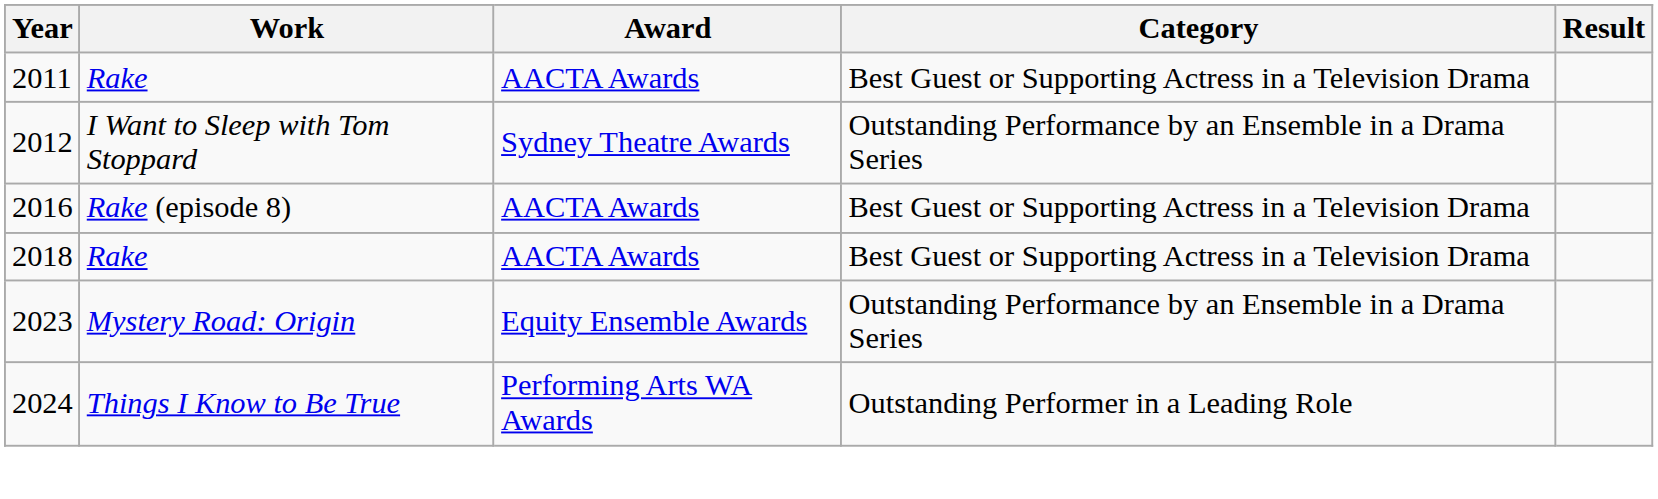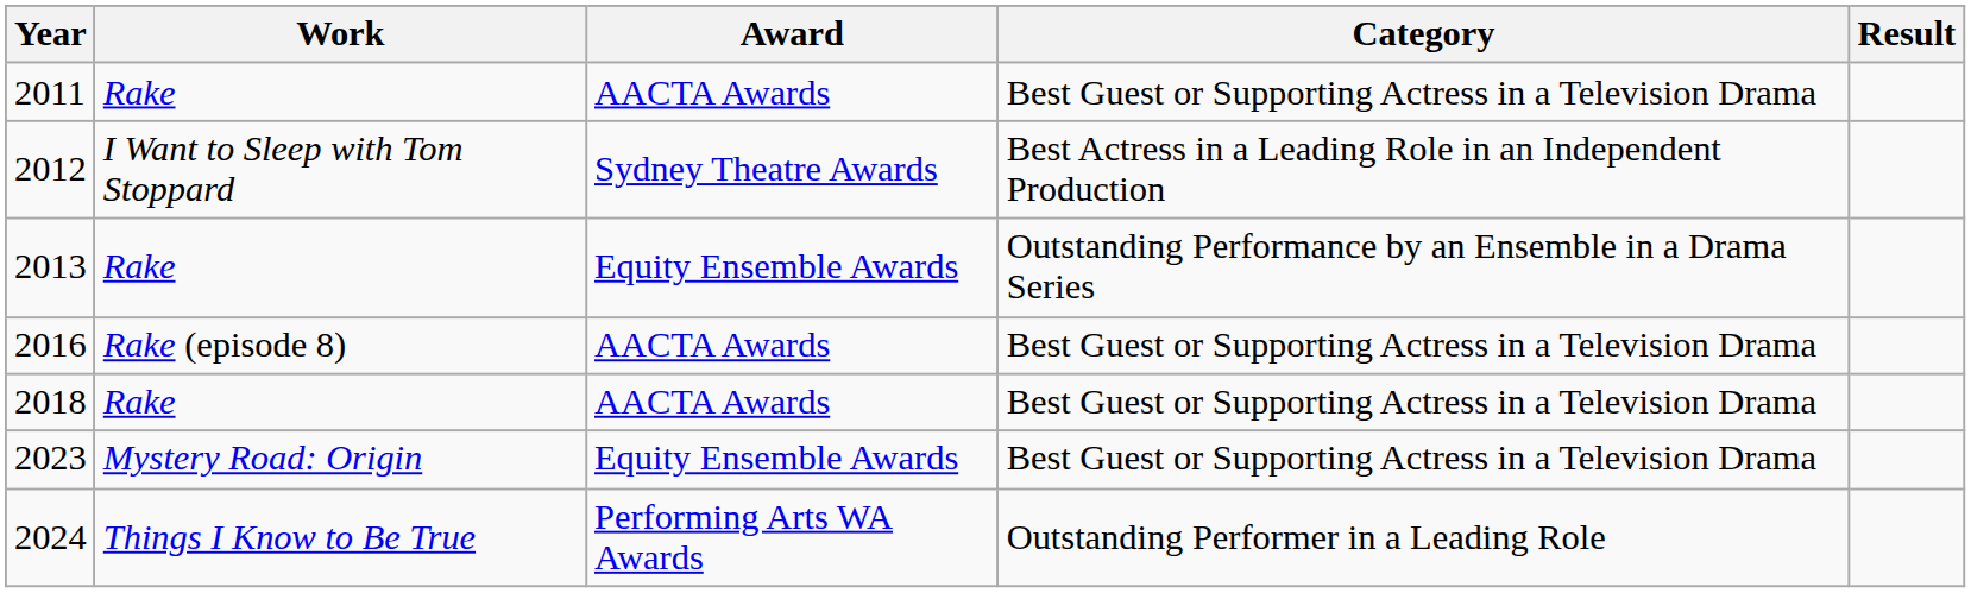 <table class=wikitable>
 <tr>
 <th>Year</th>
 <th>Work</th>
 <th>Award</th>
 <th>Category</th>
 <th>Result</th>
 </tr>
 <tr>
 <td>2011</td>
 <td><em><a href='#'>Rake</a></em></td>
 <td><a href='#'>AACTA Awards</a></td>
 <td>Best Guest or Supporting Actress in a Television Drama</td>
 <td></td>
 </tr>
 <tr>
 <td>2012</td>
 <td><em>I Want to Sleep with Tom Stoppard</em></td>
 <td><a href='#'>Sydney Theatre Awards</a></td>
+<td>Best Actress in a Leading Role in an Independent Production</td>
+<td></td>
+</tr>
+<tr>
+<td>2013</td>
+<td><em><a href='#'>Rake</a></em></td>
+<td><a href='#'>Equity Ensemble Awards</a></td>
 <td>Outstanding Performance by an Ensemble in a Drama Series</td>
 <td></td>
 </tr>
 <tr>
 <td>2016</td>
 <td><em><a href='#'>Rake</a></em> (episode 8)</td>
 <td><a href='#'>AACTA Awards</a></td>
 <td>Best Guest or Supporting Actress in a Television Drama</td>
 <td></td>
 </tr>
 <tr>
 <td>2018</td>
 <td><em><a href='#'>Rake</a></em></td>
 <td><a href='#'>AACTA Awards</a></td>
 <td>Best Guest or Supporting Actress in a Television Drama</td>
 <td></td>
 </tr>
 <tr>
 <td>2023</td>
 <td><em><a href='#'>Mystery Road: Origin</a></em></td>
 <td><a href='#'>Equity Ensemble Awards</a></td>
-<td>Outstanding Performance by an Ensemble in a Drama Series</td>
+<td>Best Guest or Supporting Actress in a Television Drama</td>
 <td></td>
 </tr>
 <tr>
 <td>2024</td>
 <td><em><a href='#'>Things I Know to Be True</a></em></td>
 <td><a href='#'>Performing Arts WA Awards</a></td>
 <td>Outstanding Performer in a Leading Role</td>
 <td><br></td>
 </tr>
 </table>
